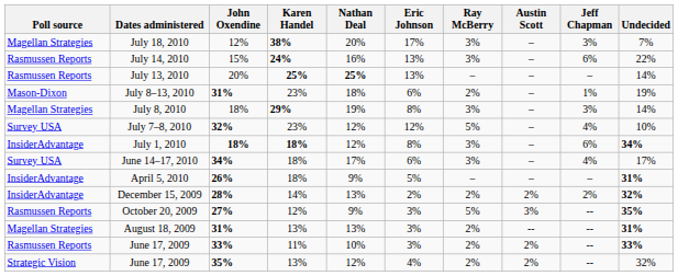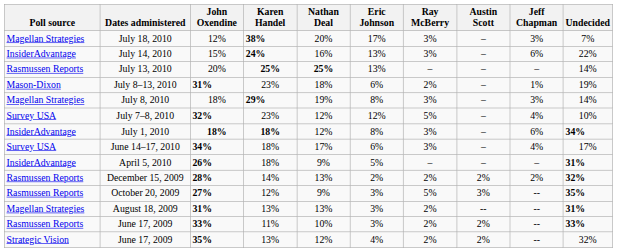 <table class="wikitable">
 <tr valign=bottom>
 <th style="width:150px;">Poll source</th>
 <th style="width:140px;">Dates administered</th>
 <th style="width:80px;">John<br>Oxendine</th>
 <th style="width:80px;">Karen<br>Handel</th>
 <th style="width:80px;">Nathan<br>Deal</th>
 <th style="width:80px;">Eric<br>Johnson</th>
 <th style="width:80px;">Ray<br>McBerry</th>
 <th style="width:80px;">Austin<br>Scott</th>
 <th style="width:80px;">Jeff<br>Chapman</th>
 <th>Undecided</th>
 </tr>
 <tr>
 <td><a href='#'>Magellan Strategies</a></td>
 <td align=center>July 18, 2010</td>
 <td align=center>12%</td>
 <td><strong>38%</strong></td>
 <td align=center>20%</td>
 <td align=center>17%</td>
 <td align=center>3%</td>
 <td align=center>–</td>
 <td align=center>3%</td>
 <td align=center>7%</td>
 </tr>
 <tr>
-<td><a href='#'>Rasmussen Reports</a></td>
+<td><a href='#'>InsiderAdvantage</a></td>
 <td align=center>July 14, 2010</td>
 <td align=center>15%</td>
 <td><strong>24%</strong></td>
 <td align=center>16%</td>
 <td align=center>13%</td>
 <td align=center>3%</td>
 <td align=center>–</td>
 <td align=center>6%</td>
 <td align=center>22%</td>
 </tr>
 <tr>
 <td><a href='#'>Rasmussen Reports</a></td>
 <td align=center>July 13, 2010</td>
 <td align=center>20%</td>
 <td align=center><strong>25%</strong></td>
 <td align=center><strong>25%</strong></td>
 <td align=center>13%</td>
 <td align=center>–</td>
 <td align=center>–</td>
 <td align=center>–</td>
 <td align=center>14%</td>
 </tr>
 <tr>
 <td><a href='#'>Mason-Dixon</a></td>
 <td align=center>July 8–13, 2010</td>
 <td><strong>31%</strong></td>
 <td align=center>23%</td>
 <td align=center>18%</td>
 <td align=center>6%</td>
 <td align=center>2%</td>
 <td align=center>–</td>
 <td align=center>1%</td>
 <td align=center>19%</td>
 </tr>
 <tr>
 <td><a href='#'>Magellan Strategies</a></td>
 <td align=center>July 8, 2010</td>
 <td align=center>18%</td>
 <td><strong>29%</strong></td>
 <td align=center>19%</td>
 <td align=center>8%</td>
 <td align=center>3%</td>
 <td align=center>–</td>
 <td align=center>3%</td>
 <td align=center>14%</td>
 </tr>
 <tr>
 <td><a href='#'>Survey USA</a></td>
 <td align=center>July 7–8, 2010</td>
 <td><strong>32%</strong></td>
 <td align=center>23%</td>
 <td align=center>12%</td>
 <td align=center>12%</td>
 <td align=center>5%</td>
 <td align=center>–</td>
 <td align=center>4%</td>
 <td align=center>10%</td>
 </tr>
 <tr>
 <td><a href='#'>InsiderAdvantage</a></td>
 <td align=center>July 1, 2010</td>
 <td align=center><strong>18%</strong></td>
 <td align=center><strong>18%</strong></td>
 <td align=center>12%</td>
 <td align=center>8%</td>
 <td align=center>3%</td>
 <td align=center>–</td>
 <td align=center>6%</td>
 <td><strong>34%</strong></td>
 </tr>
 <tr>
 <td><a href='#'>Survey USA</a></td>
 <td align=center>June 14–17, 2010</td>
 <td><strong>34%</strong></td>
 <td align=center>18%</td>
 <td align=center>17%</td>
 <td align=center>6%</td>
 <td align=center>3%</td>
 <td align=center>–</td>
 <td align=center>4%</td>
 <td align=center>17%</td>
 </tr>
 <tr>
 <td><a href='#'>InsiderAdvantage</a></td>
 <td align=center>April 5, 2010</td>
 <td><strong>26%</strong></td>
 <td align=center>18%</td>
 <td align=center>9%</td>
 <td align=center>5%</td>
 <td align=center>–</td>
 <td align=center>–</td>
 <td align=center>–</td>
 <td><strong>31%</strong></td>
 </tr>
 <tr>
-<td><a href='#'>InsiderAdvantage</a></td>
+<td><a href='#'>Rasmussen Reports</a></td>
 <td align=center>December 15, 2009</td>
 <td><strong>28%</strong></td>
 <td align=center>14%</td>
 <td align=center>13%</td>
 <td align=center>2%</td>
 <td align=center>2%</td>
 <td align=center>2%</td>
 <td align=center>2%</td>
 <td><strong>32%</strong></td>
 </tr>
 <tr>
 <td><a href='#'>Rasmussen Reports</a></td>
 <td align=center>October 20, 2009</td>
 <td><strong>27%</strong></td>
 <td align=center>12%</td>
 <td align=center>9%</td>
 <td align=center>3%</td>
 <td align=center>5%</td>
 <td align=center>3%</td>
 <td align=center>--</td>
 <td><strong>35%</strong></td>
 </tr>
 <tr>
 <td><a href='#'>Magellan Strategies</a></td>
 <td align=center>August 18, 2009</td>
 <td><strong>31%</strong></td>
 <td align=center>13%</td>
 <td align=center>13%</td>
 <td align=center>3%</td>
 <td align=center>2%</td>
 <td align=center>--</td>
 <td align=center>--</td>
 <td><strong>31%</strong></td>
 </tr>
 <tr>
 <td><a href='#'>Rasmussen Reports</a></td>
 <td align=center>June 17, 2009</td>
 <td><strong>33%</strong></td>
 <td align=center>11%</td>
 <td align=center>10%</td>
 <td align=center>3%</td>
 <td align=center>2%</td>
 <td align=center>2%</td>
 <td align=center>--</td>
 <td><strong>33%</strong></td>
 </tr>
 <tr>
 <td><a href='#'>Strategic Vision</a></td>
 <td align=center>June 17, 2009</td>
 <td><strong>35%</strong></td>
 <td align=center>13%</td>
 <td align=center>12%</td>
 <td align=center>4%</td>
 <td align=center>2%</td>
 <td align=center>2%</td>
 <td align=center>--</td>
 <td align=center>32%</td>
 </tr>
 </table>
